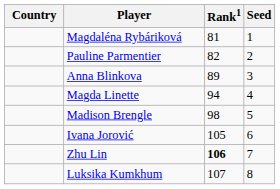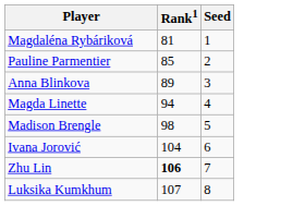 <table class="sortable wikitable">
 <tr>
-<th width="70">Country</th>
 <th width="175">Player</th>
 <th>Rank<sup>1</sup></th>
 <th>Seed</th>
 </tr>
 <tr>
-<td></td>
 <td><a href='#'>Magdaléna Rybáriková</a></td>
 <td>81</td>
 <td>1</td>
 </tr>
 <tr>
-<td></td>
 <td><a href='#'>Pauline Parmentier</a></td>
-<td>82</td>
+<td>85</td>
 <td>2</td>
 </tr>
 <tr>
-<td></td>
 <td><a href='#'>Anna Blinkova</a></td>
 <td>89</td>
 <td>3</td>
 </tr>
 <tr>
-<td></td>
 <td><a href='#'>Magda Linette</a></td>
 <td>94</td>
 <td>4</td>
 </tr>
 <tr>
-<td></td>
 <td><a href='#'>Madison Brengle</a></td>
 <td>98</td>
 <td>5</td>
 </tr>
 <tr>
-<td></td>
 <td><a href='#'>Ivana Jorović</a></td>
-<td>105</td>
+<td>104</td>
 <td>6</td>
 </tr>
 <tr>
-<td></td>
 <td><a href='#'>Zhu Lin</a></td>
 <td><strong>106</strong></td>
 <td>7</td>
 </tr>
 <tr>
-<td></td>
 <td><a href='#'>Luksika Kumkhum</a></td>
 <td>107</td>
 <td>8</td>
 </tr>
 </table>
